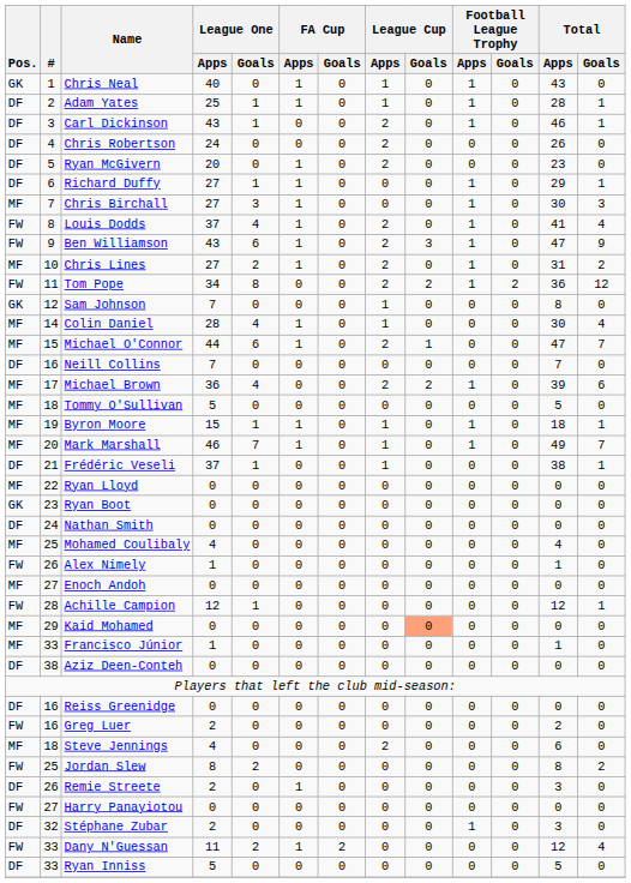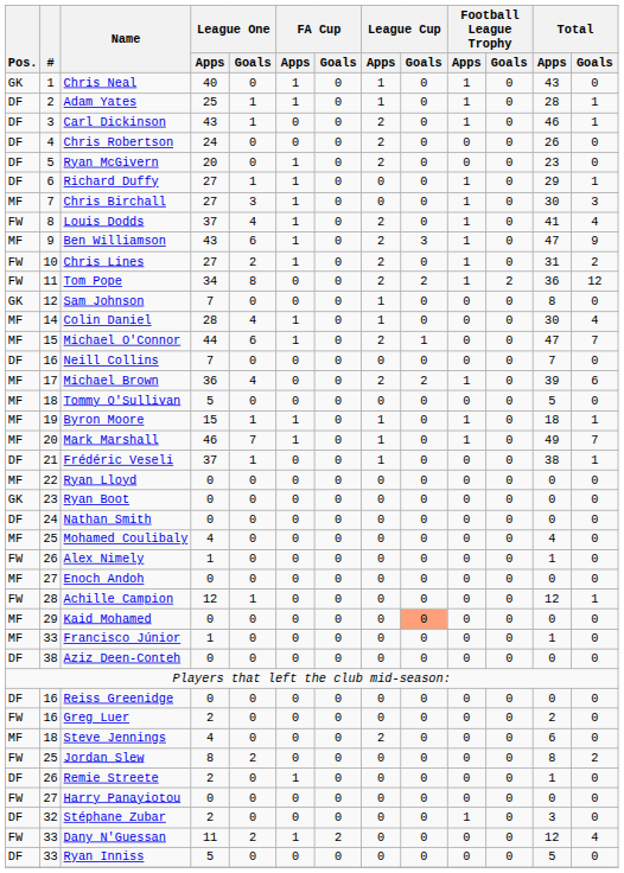 <table class="wikitable" style="text-align:center">
 <tr>
 <th rowspan="2" valign="bottom">Pos.</th>
 <th rowspan="2" valign="bottom">#</th>
 <th rowspan="2">Name</th>
 <th colspan="2" width="85">League One</th>
 <th colspan="2" width="85">FA Cup</th>
 <th colspan="2" width="85">League Cup</th>
 <th colspan="2" width="85">Football League Trophy</th>
 <th colspan="2" width="85">Total</th>
 </tr>
 <tr>
 <th>Apps</th>
 <th>Goals</th>
 <th>Apps</th>
 <th>Goals</th>
 <th>Apps</th>
 <th>Goals</th>
 <th>Apps</th>
 <th>Goals</th>
 <th>Apps</th>
 <th>Goals</th>
 </tr>
 <tr>
 <td align="left">GK</td>
 <td>1</td>
 <td align="left"> <a href='#'>Chris Neal</a></td>
 <td>40</td>
 <td>0</td>
 <td>1</td>
 <td>0</td>
 <td>1</td>
 <td>0</td>
 <td>1</td>
 <td>0</td>
 <td>43</td>
 <td>0</td>
 </tr>
 <tr>
 <td align="left">DF</td>
 <td>2</td>
 <td align="left"> <a href='#'>Adam Yates</a></td>
 <td>25</td>
 <td>1</td>
 <td>1</td>
 <td>0</td>
 <td>1</td>
 <td>0</td>
 <td>1</td>
 <td>0</td>
 <td>28</td>
 <td>1</td>
 </tr>
 <tr>
 <td align="left">DF</td>
 <td>3</td>
 <td align="left"> <a href='#'>Carl Dickinson</a></td>
 <td>43</td>
 <td>1</td>
 <td>0</td>
 <td>0</td>
 <td>2</td>
 <td>0</td>
 <td>1</td>
 <td>0</td>
 <td>46</td>
 <td>1</td>
 </tr>
 <tr>
 <td align="left">DF</td>
 <td>4</td>
 <td align="left"> <a href='#'>Chris Robertson</a></td>
 <td>24</td>
 <td>0</td>
 <td>0</td>
 <td>0</td>
 <td>2</td>
 <td>0</td>
 <td>0</td>
 <td>0</td>
 <td>26</td>
 <td>0</td>
 </tr>
 <tr>
 <td align="left">DF</td>
 <td>5</td>
 <td align="left"> <a href='#'>Ryan McGivern</a></td>
 <td>20</td>
 <td>0</td>
 <td>1</td>
 <td>0</td>
 <td>2</td>
 <td>0</td>
 <td>0</td>
 <td>0</td>
 <td>23</td>
 <td>0</td>
 </tr>
 <tr>
 <td align="left">DF</td>
 <td>6</td>
 <td align="left"> <a href='#'>Richard Duffy</a></td>
 <td>27</td>
 <td>1</td>
 <td>1</td>
 <td>0</td>
 <td>0</td>
 <td>0</td>
 <td>1</td>
 <td>0</td>
 <td>29</td>
 <td>1</td>
 </tr>
 <tr>
 <td align="left">MF</td>
 <td>7</td>
 <td align="left"> <a href='#'>Chris Birchall</a></td>
 <td>27</td>
 <td>3</td>
 <td>1</td>
 <td>0</td>
 <td>0</td>
 <td>0</td>
 <td>1</td>
 <td>0</td>
 <td>30</td>
 <td>3</td>
 </tr>
 <tr>
 <td align="left">FW</td>
 <td>8</td>
 <td align="left"> <a href='#'>Louis Dodds</a></td>
 <td>37</td>
 <td>4</td>
 <td>1</td>
 <td>0</td>
 <td>2</td>
 <td>0</td>
 <td>1</td>
 <td>0</td>
 <td>41</td>
 <td>4</td>
 </tr>
 <tr>
-<td align="left">FW</td>
+<td align="left">MF</td>
 <td>9</td>
 <td align="left"> <a href='#'>Ben Williamson</a></td>
 <td>43</td>
 <td>6</td>
 <td>1</td>
 <td>0</td>
 <td>2</td>
 <td>3</td>
 <td>1</td>
 <td>0</td>
 <td>47</td>
 <td>9</td>
 </tr>
 <tr>
-<td align="left">MF</td>
+<td align="left">FW</td>
 <td>10</td>
 <td align="left"> <a href='#'>Chris Lines</a></td>
 <td>27</td>
 <td>2</td>
 <td>1</td>
 <td>0</td>
 <td>2</td>
 <td>0</td>
 <td>1</td>
 <td>0</td>
 <td>31</td>
 <td>2</td>
 </tr>
 <tr>
 <td align="left">FW</td>
 <td>11</td>
 <td align="left"> <a href='#'>Tom Pope</a></td>
 <td>34</td>
 <td>8</td>
 <td>0</td>
 <td>0</td>
 <td>2</td>
 <td>2</td>
 <td>1</td>
 <td>2</td>
 <td>36</td>
 <td>12</td>
 </tr>
 <tr>
 <td align="left">GK</td>
 <td>12</td>
 <td align="left"> <a href='#'>Sam Johnson</a></td>
 <td>7</td>
 <td>0</td>
 <td>0</td>
 <td>0</td>
 <td>1</td>
 <td>0</td>
 <td>0</td>
 <td>0</td>
 <td>8</td>
 <td>0</td>
 </tr>
 <tr>
 <td align="left">MF</td>
 <td>14</td>
 <td align="left"> <a href='#'>Colin Daniel</a></td>
 <td>28</td>
 <td>4</td>
 <td>1</td>
 <td>0</td>
 <td>1</td>
 <td>0</td>
 <td>0</td>
 <td>0</td>
 <td>30</td>
 <td>4</td>
 </tr>
 <tr>
 <td align="left">MF</td>
 <td>15</td>
 <td align="left"> <a href='#'>Michael O'Connor</a></td>
 <td>44</td>
 <td>6</td>
 <td>1</td>
 <td>0</td>
 <td>2</td>
 <td>1</td>
 <td>0</td>
 <td>0</td>
 <td>47</td>
 <td>7</td>
 </tr>
 <tr>
 <td align="left">DF</td>
 <td>16</td>
 <td align="left"> <a href='#'>Neill Collins</a></td>
 <td>7</td>
 <td>0</td>
 <td>0</td>
 <td>0</td>
 <td>0</td>
 <td>0</td>
 <td>0</td>
 <td>0</td>
 <td>7</td>
 <td>0</td>
 </tr>
 <tr>
 <td align="left">MF</td>
 <td>17</td>
 <td align="left"> <a href='#'>Michael Brown</a></td>
 <td>36</td>
 <td>4</td>
 <td>0</td>
 <td>0</td>
 <td>2</td>
 <td>2</td>
 <td>1</td>
 <td>0</td>
 <td>39</td>
 <td>6</td>
 </tr>
 <tr>
 <td align="left">MF</td>
 <td>18</td>
 <td align="left"> <a href='#'>Tommy O'Sullivan</a></td>
 <td>5</td>
 <td>0</td>
 <td>0</td>
 <td>0</td>
 <td>0</td>
 <td>0</td>
 <td>0</td>
 <td>0</td>
 <td>5</td>
 <td>0</td>
 </tr>
 <tr>
 <td align="left">MF</td>
 <td>19</td>
 <td align="left"> <a href='#'>Byron Moore</a></td>
 <td>15</td>
 <td>1</td>
 <td>1</td>
 <td>0</td>
 <td>1</td>
 <td>0</td>
 <td>1</td>
 <td>0</td>
 <td>18</td>
 <td>1</td>
 </tr>
 <tr>
 <td align="left">MF</td>
 <td>20</td>
 <td align="left"> <a href='#'>Mark Marshall</a></td>
 <td>46</td>
 <td>7</td>
 <td>1</td>
 <td>0</td>
 <td>1</td>
 <td>0</td>
 <td>1</td>
 <td>0</td>
 <td>49</td>
 <td>7</td>
 </tr>
 <tr>
 <td align="left">DF</td>
 <td>21</td>
 <td align="left"> <a href='#'>Frédéric Veseli</a></td>
 <td>37</td>
 <td>1</td>
 <td>0</td>
 <td>0</td>
 <td>1</td>
 <td>0</td>
 <td>0</td>
 <td>0</td>
 <td>38</td>
 <td>1</td>
 </tr>
 <tr>
 <td align="left">MF</td>
 <td>22</td>
 <td align="left"> <a href='#'>Ryan Lloyd</a></td>
 <td>0</td>
 <td>0</td>
 <td>0</td>
 <td>0</td>
 <td>0</td>
 <td>0</td>
 <td>0</td>
 <td>0</td>
 <td>0</td>
 <td>0</td>
 </tr>
 <tr>
 <td align="left">GK</td>
 <td>23</td>
 <td align="left"> <a href='#'>Ryan Boot</a></td>
 <td>0</td>
 <td>0</td>
 <td>0</td>
 <td>0</td>
 <td>0</td>
 <td>0</td>
 <td>0</td>
 <td>0</td>
 <td>0</td>
 <td>0</td>
 </tr>
 <tr>
 <td align="left">DF</td>
 <td>24</td>
 <td align="left"> <a href='#'>Nathan Smith</a></td>
 <td>0</td>
 <td>0</td>
 <td>0</td>
 <td>0</td>
 <td>0</td>
 <td>0</td>
 <td>0</td>
 <td>0</td>
 <td>0</td>
 <td>0</td>
 </tr>
 <tr>
 <td align="left">MF</td>
 <td>25</td>
 <td align="left"> <a href='#'>Mohamed Coulibaly</a></td>
 <td>4</td>
 <td>0</td>
 <td>0</td>
 <td>0</td>
 <td>0</td>
 <td>0</td>
 <td>0</td>
 <td>0</td>
 <td>4</td>
 <td>0</td>
 </tr>
 <tr>
 <td align="left">FW</td>
 <td>26</td>
 <td align="left"> <a href='#'>Alex Nimely</a></td>
 <td>1</td>
 <td>0</td>
 <td>0</td>
 <td>0</td>
 <td>0</td>
 <td>0</td>
 <td>0</td>
 <td>0</td>
 <td>1</td>
 <td>0</td>
 </tr>
 <tr>
 <td align="left">MF</td>
 <td>27</td>
 <td align="left"> <a href='#'>Enoch Andoh</a></td>
 <td>0</td>
 <td>0</td>
 <td>0</td>
 <td>0</td>
 <td>0</td>
 <td>0</td>
 <td>0</td>
 <td>0</td>
 <td>0</td>
 <td>0</td>
 </tr>
 <tr>
 <td align="left">FW</td>
 <td>28</td>
 <td align="left"> <a href='#'>Achille Campion</a></td>
 <td>12</td>
 <td>1</td>
 <td>0</td>
 <td>0</td>
 <td>0</td>
 <td>0</td>
 <td>0</td>
 <td>0</td>
 <td>12</td>
 <td>1</td>
 </tr>
 <tr>
 <td align="left">MF</td>
 <td>29</td>
 <td align="left"> <a href='#'>Kaid Mohamed</a></td>
 <td>0</td>
 <td>0</td>
 <td>0</td>
 <td>0</td>
 <td>0</td>
 <td style="background: lightsalmon;">0</td>
 <td>0</td>
 <td>0</td>
 <td>0</td>
 <td>0</td>
 </tr>
 <tr>
 <td align="left">MF</td>
 <td>33</td>
 <td align="left"> <a href='#'>Francisco Júnior</a></td>
 <td>1</td>
 <td>0</td>
 <td>0</td>
 <td>0</td>
 <td>0</td>
 <td>0</td>
 <td>0</td>
 <td>0</td>
 <td>1</td>
 <td>0</td>
 </tr>
 <tr>
 <td align="left">DF</td>
 <td>38</td>
 <td align="left"> <a href='#'>Aziz Deen-Conteh</a></td>
 <td>0</td>
 <td>0</td>
 <td>0</td>
 <td>0</td>
 <td>0</td>
 <td>0</td>
 <td>0</td>
 <td>0</td>
 <td>0</td>
 <td>0</td>
 </tr>
 <tr>
 <td colspan="14"><em>Players that left the club mid-season:</em></td>
 </tr>
 <tr>
 <td align="left">DF</td>
 <td>16</td>
 <td align="left"> <a href='#'>Reiss Greenidge</a></td>
 <td>0</td>
 <td>0</td>
 <td>0</td>
 <td>0</td>
 <td>0</td>
 <td>0</td>
 <td>0</td>
 <td>0</td>
 <td>0</td>
 <td>0</td>
 </tr>
 <tr>
 <td align="left">FW</td>
 <td>16</td>
 <td align="left"> <a href='#'>Greg Luer</a></td>
 <td>2</td>
 <td>0</td>
 <td>0</td>
 <td>0</td>
 <td>0</td>
 <td>0</td>
 <td>0</td>
 <td>0</td>
 <td>2</td>
 <td>0</td>
 </tr>
 <tr>
 <td align="left">MF</td>
 <td>18</td>
 <td align="left"> <a href='#'>Steve Jennings</a></td>
 <td>4</td>
 <td>0</td>
 <td>0</td>
 <td>0</td>
 <td>2</td>
 <td>0</td>
 <td>0</td>
 <td>0</td>
 <td>6</td>
 <td>0</td>
 </tr>
 <tr>
 <td align="left">FW</td>
 <td>25</td>
 <td align="left"> <a href='#'>Jordan Slew</a></td>
 <td>8</td>
 <td>2</td>
 <td>0</td>
 <td>0</td>
 <td>0</td>
 <td>0</td>
 <td>0</td>
 <td>0</td>
 <td>8</td>
 <td>2</td>
 </tr>
 <tr>
 <td align="left">DF</td>
 <td>26</td>
 <td align="left"> <a href='#'>Remie Streete</a></td>
 <td>2</td>
 <td>0</td>
 <td>1</td>
 <td>0</td>
 <td>0</td>
 <td>0</td>
 <td>0</td>
 <td>0</td>
-<td>3</td>
+<td>1</td>
 <td>0</td>
 </tr>
 <tr>
 <td align="left">FW</td>
 <td>27</td>
 <td align="left"> <a href='#'>Harry Panayiotou</a></td>
 <td>0</td>
 <td>0</td>
 <td>0</td>
 <td>0</td>
 <td>0</td>
 <td>0</td>
 <td>0</td>
 <td>0</td>
 <td>0</td>
 <td>0</td>
 </tr>
 <tr>
 <td align="left">DF</td>
 <td>32</td>
 <td align="left"> <a href='#'>Stéphane Zubar</a></td>
 <td>2</td>
 <td>0</td>
 <td>0</td>
 <td>0</td>
 <td>0</td>
 <td>0</td>
 <td>1</td>
 <td>0</td>
 <td>3</td>
 <td>0</td>
 </tr>
 <tr>
 <td align="left">FW</td>
 <td>33</td>
 <td align="left"> <a href='#'>Dany N'Guessan</a></td>
 <td>11</td>
 <td>2</td>
 <td>1</td>
 <td>2</td>
 <td>0</td>
 <td>0</td>
 <td>0</td>
 <td>0</td>
 <td>12</td>
 <td>4</td>
 </tr>
 <tr>
 <td align="left">DF</td>
 <td>33</td>
 <td align="left"> <a href='#'>Ryan Inniss</a></td>
 <td>5</td>
 <td>0</td>
 <td>0</td>
 <td>0</td>
 <td>0</td>
 <td>0</td>
 <td>0</td>
 <td>0</td>
 <td>5</td>
 <td>0</td>
 </tr>
 <tr>
 </tr>
 </table>
